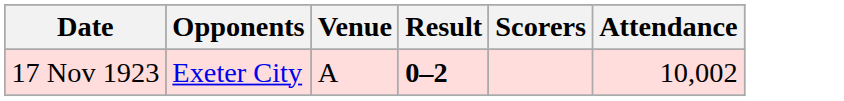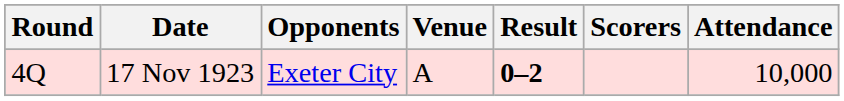 <table class="wikitable">
 <tr>
+<th>Round</th>
 <th>Date</th>
 <th>Opponents</th>
 <th>Venue</th>
 <th>Result</th>
 <th>Scorers</th>
 <th>Attendance</th>
 </tr>
 <tr bgcolor="#ffdddd">
+<td>4Q</td>
 <td>17 Nov 1923</td>
 <td><a href='#'>Exeter City</a></td>
 <td>A</td>
 <td><strong>0–2</strong></td>
 <td></td>
-<td align="right">10,002</td>
+<td align="right">10,000</td>
 </tr>
 </table>
